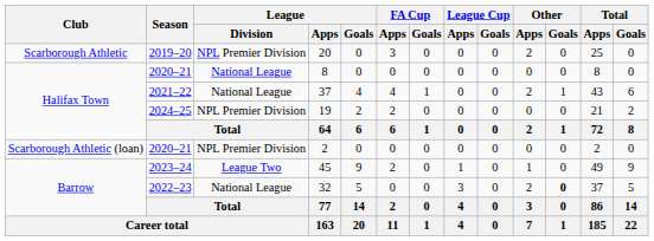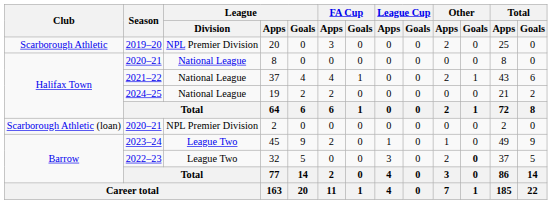 <table class="wikitable" style="text-align: center">
 <tr>
 <th rowspan="2">Club</th>
 <th rowspan="2">Season</th>
 <th colspan="3">League</th>
 <th colspan="2"><a href='#'>FA Cup</a></th>
 <th colspan="2"><a href='#'>League Cup</a></th>
 <th colspan="2">Other</th>
 <th colspan="2">Total</th>
 </tr>
 <tr>
 <th>Division</th>
 <th>Apps</th>
 <th>Goals</th>
 <th>Apps</th>
 <th>Goals</th>
 <th>Apps</th>
 <th>Goals</th>
 <th>Apps</th>
 <th>Goals</th>
 <th>Apps</th>
 <th>Goals</th>
 </tr>
 <tr>
 <td><a href='#'>Scarborough Athletic</a></td>
 <td><a href='#'>2019–20</a></td>
 <td><a href='#'>NPL</a> Premier Division</td>
 <td>20</td>
 <td>0</td>
 <td>3</td>
 <td>0</td>
 <td>0</td>
 <td>0</td>
 <td>2</td>
 <td>0</td>
 <td>25</td>
 <td>0</td>
 </tr>
 <tr>
 <td rowspan=4><a href='#'>Halifax Town</a></td>
 <td><a href='#'>2020–21</a></td>
 <td><a href='#'>National League</a></td>
 <td>8</td>
 <td>0</td>
 <td>0</td>
 <td>0</td>
 <td>0</td>
 <td>0</td>
 <td>0</td>
 <td>0</td>
 <td>8</td>
 <td>0</td>
 </tr>
 <tr>
 <td><a href='#'>2021–22</a></td>
 <td>National League</td>
 <td>37</td>
 <td>4</td>
 <td>4</td>
 <td>1</td>
 <td>0</td>
 <td>0</td>
 <td>2</td>
 <td>1</td>
 <td>43</td>
 <td>6</td>
 </tr>
 <tr>
 <td><a href='#'>2024–25</a></td>
-<td>NPL Premier Division</td>
+<td>National League</td>
 <td>19</td>
 <td>2</td>
 <td>2</td>
 <td>0</td>
 <td>0</td>
 <td>0</td>
 <td>0</td>
 <td>0</td>
 <td>21</td>
 <td>2</td>
 </tr>
 <tr>
 <th colspan=2>Total</th>
 <th>64</th>
 <th>6</th>
 <th>6</th>
 <th>1</th>
 <th>0</th>
 <th>0</th>
 <th>2</th>
 <th>1</th>
 <th>72</th>
 <th>8</th>
 </tr>
 <tr>
 <td><a href='#'>Scarborough Athletic</a> (loan)</td>
 <td><a href='#'>2020–21</a></td>
 <td>NPL Premier Division</td>
 <td>2</td>
 <td>0</td>
 <td>0</td>
 <td>0</td>
 <td>0</td>
 <td>0</td>
 <td>0</td>
 <td>0</td>
 <td>2</td>
 <td>0</td>
 </tr>
 <tr>
 <td rowspan=3><a href='#'>Barrow</a></td>
 <td><a href='#'>2023–24</a></td>
 <td><a href='#'>League Two</a></td>
 <td>45</td>
 <td>9</td>
 <td>2</td>
 <td>0</td>
 <td>1</td>
 <td>0</td>
 <td>1</td>
 <td>0</td>
 <td>49</td>
 <td>9</td>
 </tr>
 <tr>
 <td><a href='#'>2022–23</a></td>
-<td>National League</td>
+<td>League Two</td>
 <td>32</td>
 <td>5</td>
 <td>0</td>
 <td>0</td>
 <td>3</td>
 <td>0</td>
 <td>2</td>
 <td><strong>0</strong></td>
 <td>37</td>
 <td>5</td>
 </tr>
 <tr>
 <th colspan=2>Total</th>
 <th>77</th>
 <th>14</th>
 <th>2</th>
 <th>0</th>
 <th>4</th>
 <th>0</th>
 <th>3</th>
 <th>0</th>
 <th>86</th>
 <th>14</th>
 </tr>
 <tr>
 <th colspan="3">Career total</th>
 <th>163</th>
 <th>20</th>
 <th>11</th>
 <th>1</th>
 <th>4</th>
 <th>0</th>
 <th>7</th>
 <th>1</th>
 <th>185</th>
 <th>22</th>
 </tr>
 </table>
